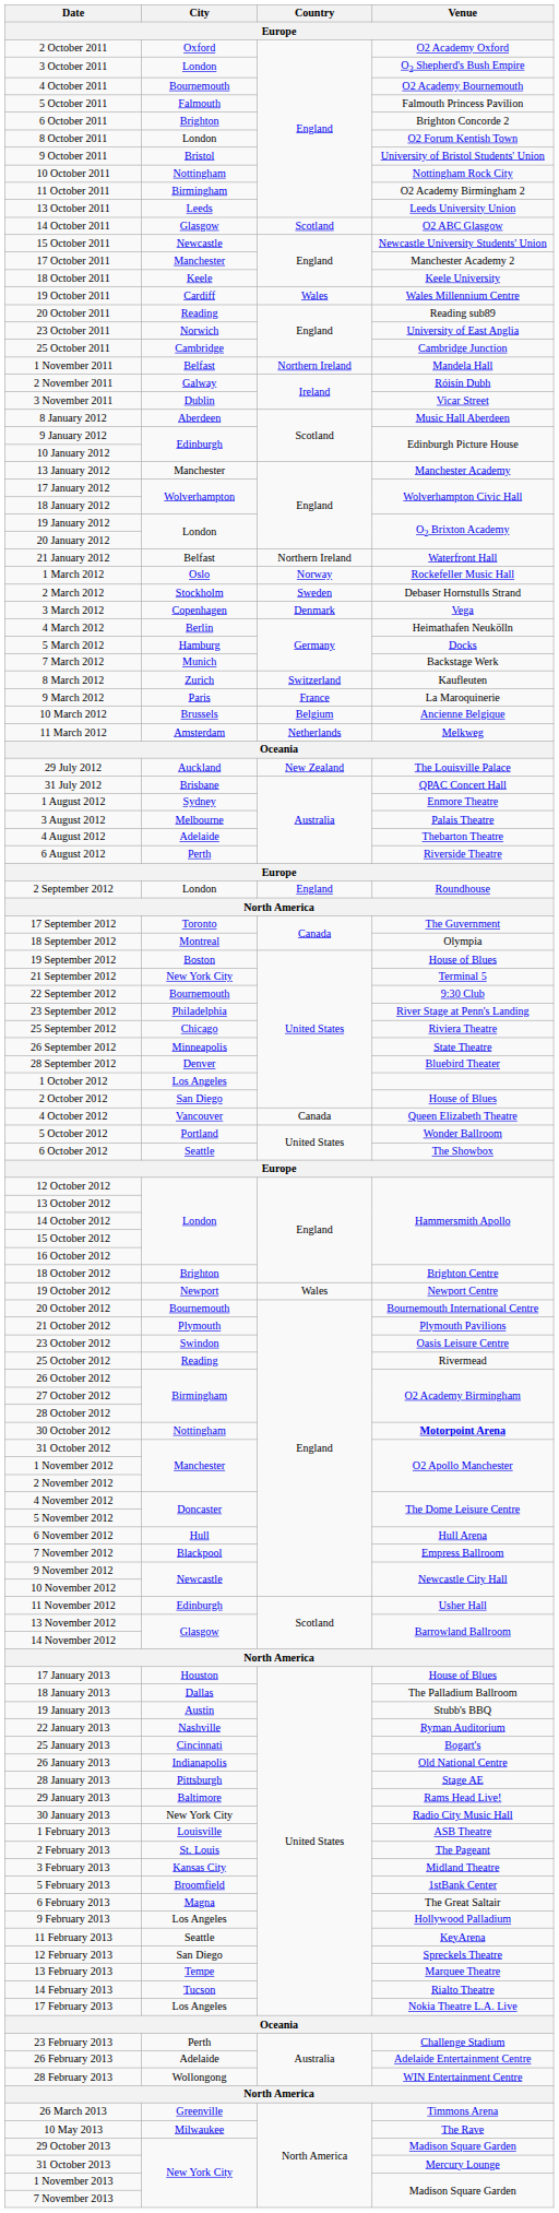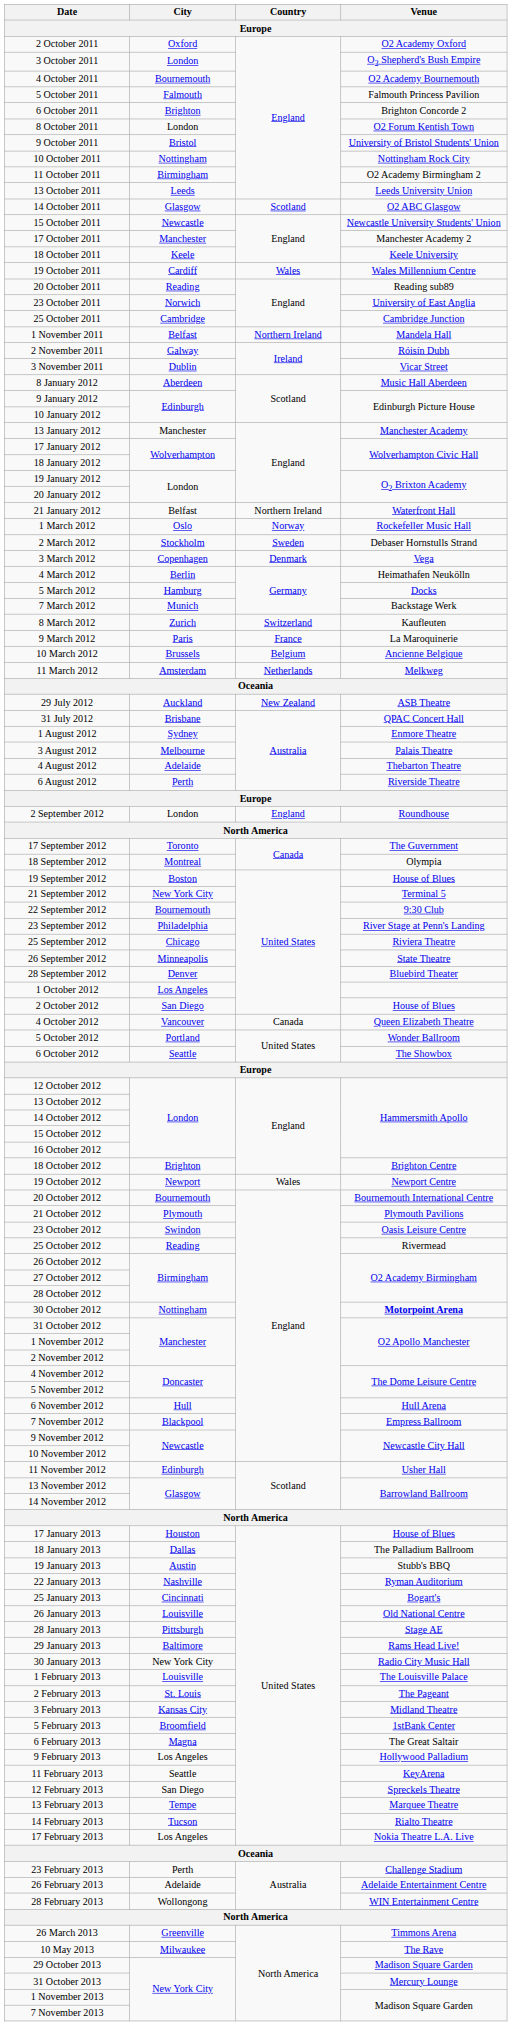 <table class="wikitable" style="text-align:center;">
 <tr>
 <th scope="col" style="width:12em;">Date</th>
 <th scope="col" style="width:10em;">City</th>
 <th scope="col" style="width:10em;">Country</th>
 <th scope="col" style="width:16em;">Venue</th>
 </tr>
 <tr>
 <th colspan="18">Europe</th>
 </tr>
 <tr>
 <td>2 October 2011</td>
 <td><a href='#'>Oxford</a></td>
 <td rowspan="10"><a href='#'>England</a></td>
 <td><a href='#'>O2 Academy Oxford</a></td>
 </tr>
 <tr>
 <td>3 October 2011</td>
 <td><a href='#'>London</a></td>
 <td><a href='#'>O<sub>2</sub> Shepherd's Bush Empire</a></td>
 </tr>
 <tr>
 <td>4 October 2011</td>
 <td><a href='#'>Bournemouth</a></td>
 <td><a href='#'>O2 Academy Bournemouth</a></td>
 </tr>
 <tr>
 <td>5 October 2011</td>
 <td><a href='#'>Falmouth</a></td>
 <td>Falmouth Princess Pavilion</td>
 </tr>
 <tr>
 <td>6 October 2011</td>
 <td><a href='#'>Brighton</a></td>
 <td>Brighton Concorde 2</td>
 </tr>
 <tr>
 <td>8 October 2011</td>
 <td>London</td>
 <td><a href='#'>O2 Forum Kentish Town</a></td>
 </tr>
 <tr>
 <td>9 October 2011</td>
 <td><a href='#'>Bristol</a></td>
 <td><a href='#'>University of Bristol Students' Union</a></td>
 </tr>
 <tr>
 <td>10 October 2011</td>
 <td><a href='#'>Nottingham</a></td>
 <td><a href='#'>Nottingham Rock City</a></td>
 </tr>
 <tr>
 <td>11 October 2011</td>
 <td><a href='#'>Birmingham</a></td>
 <td>O2 Academy Birmingham 2</td>
 </tr>
 <tr>
 <td>13 October 2011</td>
 <td><a href='#'>Leeds</a></td>
 <td><a href='#'>Leeds University Union</a></td>
 </tr>
 <tr>
 <td>14 October 2011</td>
 <td><a href='#'>Glasgow</a></td>
 <td><a href='#'>Scotland</a></td>
 <td><a href='#'>O2 ABC Glasgow</a></td>
 </tr>
 <tr>
 <td>15 October 2011</td>
 <td><a href='#'>Newcastle</a></td>
 <td rowspan="3">England</td>
 <td><a href='#'>Newcastle University Students' Union</a></td>
 </tr>
 <tr>
 <td>17 October 2011</td>
 <td><a href='#'>Manchester</a></td>
 <td>Manchester Academy 2</td>
 </tr>
 <tr>
 <td>18 October 2011</td>
 <td><a href='#'>Keele</a></td>
 <td><a href='#'>Keele University</a></td>
 </tr>
 <tr>
 <td>19 October 2011</td>
 <td><a href='#'>Cardiff</a></td>
 <td><a href='#'>Wales</a></td>
 <td><a href='#'>Wales Millennium Centre</a></td>
 </tr>
 <tr>
 <td>20 October 2011</td>
 <td><a href='#'>Reading</a></td>
 <td rowspan="3">England</td>
 <td>Reading sub89</td>
 </tr>
 <tr>
 <td>23 October 2011</td>
 <td><a href='#'>Norwich</a></td>
 <td><a href='#'>University of East Anglia</a></td>
 </tr>
 <tr>
 <td>25 October 2011</td>
 <td><a href='#'>Cambridge</a></td>
 <td><a href='#'>Cambridge Junction</a></td>
 </tr>
 <tr>
 <td>1 November 2011</td>
 <td><a href='#'>Belfast</a></td>
 <td><a href='#'>Northern Ireland</a></td>
 <td><a href='#'>Mandela Hall</a></td>
 </tr>
 <tr>
 <td>2 November 2011</td>
 <td><a href='#'>Galway</a></td>
 <td rowspan="2"><a href='#'>Ireland</a></td>
 <td><a href='#'>Róisín Dubh</a></td>
 </tr>
 <tr>
 <td>3 November 2011</td>
 <td><a href='#'>Dublin</a></td>
 <td><a href='#'>Vicar Street</a></td>
 </tr>
 <tr>
 <td>8 January 2012</td>
 <td><a href='#'>Aberdeen</a></td>
 <td rowspan="3">Scotland</td>
 <td><a href='#'>Music Hall Aberdeen</a></td>
 </tr>
 <tr>
 <td>9 January 2012</td>
 <td rowspan="2"><a href='#'>Edinburgh</a></td>
 <td rowspan="2">Edinburgh Picture House</td>
 </tr>
 <tr>
 <td>10 January 2012</td>
 </tr>
 <tr>
 <td>13 January 2012</td>
 <td>Manchester</td>
 <td rowspan="5">England</td>
 <td><a href='#'>Manchester Academy</a></td>
 </tr>
 <tr>
 <td>17 January 2012</td>
 <td rowspan="2"><a href='#'>Wolverhampton</a></td>
 <td rowspan="2"><a href='#'>Wolverhampton Civic Hall</a></td>
 </tr>
 <tr>
 <td>18 January 2012</td>
 </tr>
 <tr>
 <td>19 January 2012</td>
 <td rowspan="2">London</td>
 <td rowspan="2"><a href='#'>O<sub>2</sub> Brixton Academy</a></td>
 </tr>
 <tr>
 <td>20 January 2012</td>
 </tr>
 <tr>
 <td>21 January 2012</td>
 <td>Belfast</td>
 <td>Northern Ireland</td>
 <td><a href='#'>Waterfront Hall</a></td>
 </tr>
 <tr>
 <td>1 March 2012</td>
 <td><a href='#'>Oslo</a></td>
 <td><a href='#'>Norway</a></td>
 <td><a href='#'>Rockefeller Music Hall</a></td>
 </tr>
 <tr>
 <td>2 March 2012</td>
 <td><a href='#'>Stockholm</a></td>
 <td><a href='#'>Sweden</a></td>
 <td>Debaser Hornstulls Strand</td>
 </tr>
 <tr>
 <td>3 March 2012</td>
 <td><a href='#'>Copenhagen</a></td>
 <td><a href='#'>Denmark</a></td>
 <td><a href='#'>Vega</a></td>
 </tr>
 <tr>
 <td>4 March 2012</td>
 <td><a href='#'>Berlin</a></td>
 <td rowspan="3"><a href='#'>Germany</a></td>
 <td>Heimathafen Neukölln</td>
 </tr>
 <tr>
 <td>5 March 2012</td>
 <td><a href='#'>Hamburg</a></td>
 <td><a href='#'>Docks</a></td>
 </tr>
 <tr>
 <td>7 March 2012</td>
 <td><a href='#'>Munich</a></td>
 <td>Backstage Werk</td>
 </tr>
 <tr>
 <td>8 March 2012</td>
 <td><a href='#'>Zurich</a></td>
 <td><a href='#'>Switzerland</a></td>
 <td>Kaufleuten</td>
 </tr>
 <tr>
 <td>9 March 2012</td>
 <td><a href='#'>Paris</a></td>
 <td><a href='#'>France</a></td>
 <td>La Maroquinerie</td>
 </tr>
 <tr>
 <td>10 March 2012</td>
 <td><a href='#'>Brussels</a></td>
 <td><a href='#'>Belgium</a></td>
 <td><a href='#'>Ancienne Belgique</a></td>
 </tr>
 <tr>
 <td>11 March 2012</td>
 <td><a href='#'>Amsterdam</a></td>
 <td><a href='#'>Netherlands</a></td>
 <td><a href='#'>Melkweg</a></td>
 </tr>
 <tr>
 <th colspan="4">Oceania</th>
 </tr>
 <tr>
 <td>29 July 2012</td>
 <td><a href='#'>Auckland</a></td>
 <td><a href='#'>New Zealand</a></td>
-<td><a href='#'>The Louisville Palace</a></td>
+<td><a href='#'>ASB Theatre</a></td>
 </tr>
 <tr>
 <td>31 July 2012</td>
 <td><a href='#'>Brisbane</a></td>
 <td rowspan="5"><a href='#'>Australia</a></td>
 <td><a href='#'>QPAC Concert Hall</a></td>
 </tr>
 <tr>
 <td>1 August 2012</td>
 <td><a href='#'>Sydney</a></td>
 <td><a href='#'>Enmore Theatre</a></td>
 </tr>
 <tr>
 <td>3 August 2012</td>
 <td><a href='#'>Melbourne</a></td>
 <td><a href='#'>Palais Theatre</a></td>
 </tr>
 <tr>
 <td>4 August 2012</td>
 <td><a href='#'>Adelaide</a></td>
 <td><a href='#'>Thebarton Theatre</a></td>
 </tr>
 <tr>
 <td>6 August 2012</td>
 <td><a href='#'>Perth</a></td>
 <td><a href='#'>Riverside Theatre</a></td>
 </tr>
 <tr>
 <th colspan="4">Europe</th>
 </tr>
 <tr>
 <td>2 September 2012</td>
 <td>London</td>
 <td><a href='#'>England</a></td>
 <td><a href='#'>Roundhouse</a></td>
 </tr>
 <tr>
 <th colspan="4">North America</th>
 </tr>
 <tr>
 <td>17 September 2012</td>
 <td><a href='#'>Toronto</a></td>
 <td rowspan="2"><a href='#'>Canada</a></td>
 <td><a href='#'>The Guvernment</a></td>
 </tr>
 <tr>
 <td>18 September 2012</td>
 <td><a href='#'>Montreal</a></td>
 <td>Olympia</td>
 </tr>
 <tr>
 <td>19 September 2012</td>
 <td><a href='#'>Boston</a></td>
 <td rowspan="9"><a href='#'>United States</a></td>
 <td><a href='#'>House of Blues</a></td>
 </tr>
 <tr>
 <td>21 September 2012</td>
 <td><a href='#'>New York City</a></td>
 <td><a href='#'>Terminal 5</a></td>
 </tr>
 <tr>
 <td>22 September 2012</td>
 <td><a href='#'>Bournemouth</a></td>
 <td><a href='#'>9:30 Club</a></td>
 </tr>
 <tr>
 <td>23 September 2012</td>
 <td><a href='#'>Philadelphia</a></td>
 <td><a href='#'>River Stage at Penn's Landing</a></td>
 </tr>
 <tr>
 <td>25 September 2012</td>
 <td><a href='#'>Chicago</a></td>
 <td><a href='#'>Riviera Theatre</a></td>
 </tr>
 <tr>
 <td>26 September 2012</td>
 <td><a href='#'>Minneapolis</a></td>
 <td><a href='#'>State Theatre</a></td>
 </tr>
 <tr>
 <td>28 September 2012</td>
 <td><a href='#'>Denver</a></td>
 <td><a href='#'>Bluebird Theater</a></td>
 </tr>
 <tr>
 <td>1 October 2012</td>
 <td><a href='#'>Los Angeles</a></td>
 <td></td>
 </tr>
 <tr>
 <td>2 October 2012</td>
 <td><a href='#'>San Diego</a></td>
 <td><a href='#'>House of Blues</a></td>
 </tr>
 <tr>
 <td>4 October 2012</td>
 <td><a href='#'>Vancouver</a></td>
 <td>Canada</td>
 <td><a href='#'>Queen Elizabeth Theatre</a></td>
 </tr>
 <tr>
 <td>5 October 2012</td>
 <td><a href='#'>Portland</a></td>
 <td rowspan="2">United States</td>
 <td><a href='#'>Wonder Ballroom</a></td>
 </tr>
 <tr>
 <td>6 October 2012</td>
 <td><a href='#'>Seattle</a></td>
 <td><a href='#'>The Showbox</a></td>
 </tr>
 <tr>
 <th colspan="12">Europe</th>
 </tr>
 <tr>
 <td>12 October 2012</td>
 <td rowspan="5"><a href='#'>London</a></td>
 <td rowspan="6">England</td>
 <td rowspan="5"><a href='#'>Hammersmith Apollo</a></td>
 </tr>
 <tr>
 <td>13 October 2012</td>
 </tr>
 <tr>
 <td>14 October 2012</td>
 </tr>
 <tr>
 <td>15 October 2012</td>
 </tr>
 <tr>
 <td>16 October 2012</td>
 </tr>
 <tr>
 <td>18 October 2012</td>
 <td><a href='#'>Brighton</a></td>
 <td><a href='#'>Brighton Centre</a></td>
 </tr>
 <tr>
 <td>19 October 2012</td>
 <td><a href='#'>Newport</a></td>
 <td>Wales</td>
 <td><a href='#'>Newport Centre</a></td>
 </tr>
 <tr>
 <td>20 October 2012</td>
 <td><a href='#'>Bournemouth</a></td>
 <td rowspan="17">England</td>
 <td><a href='#'>Bournemouth International Centre</a></td>
 </tr>
 <tr>
 <td>21 October 2012</td>
 <td><a href='#'>Plymouth</a></td>
 <td><a href='#'>Plymouth Pavilions</a></td>
 </tr>
 <tr>
 <td>23 October 2012</td>
 <td><a href='#'>Swindon</a></td>
 <td><a href='#'>Oasis Leisure Centre</a></td>
 </tr>
 <tr>
 <td>25 October 2012</td>
 <td><a href='#'>Reading</a></td>
 <td>Rivermead</td>
 </tr>
 <tr>
 <td>26 October 2012</td>
 <td rowspan="3"><a href='#'>Birmingham</a></td>
 <td rowspan="3"><a href='#'>O2 Academy Birmingham</a></td>
 </tr>
 <tr>
 <td>27 October 2012</td>
 </tr>
 <tr>
 <td>28 October 2012</td>
 </tr>
 <tr>
 <td>30 October 2012</td>
 <td><a href='#'>Nottingham</a></td>
 <td><strong><a href='#'>Motorpoint Arena</a></strong></td>
 </tr>
 <tr>
 <td>31 October 2012</td>
 <td rowspan="3"><a href='#'>Manchester</a></td>
 <td rowspan="3"><a href='#'>O2 Apollo Manchester</a></td>
 </tr>
 <tr>
 <td>1 November 2012</td>
 </tr>
 <tr>
 <td>2 November 2012</td>
 </tr>
 <tr>
 <td>4 November 2012</td>
 <td rowspan="2"><a href='#'>Doncaster</a></td>
 <td rowspan="2"><a href='#'>The Dome Leisure Centre</a></td>
 </tr>
 <tr>
 <td>5 November 2012</td>
 </tr>
 <tr>
 <td>6 November 2012</td>
 <td><a href='#'>Hull</a></td>
 <td><a href='#'>Hull Arena</a></td>
 </tr>
 <tr>
 <td>7 November 2012</td>
 <td><a href='#'>Blackpool</a></td>
 <td><a href='#'>Empress Ballroom</a></td>
 </tr>
 <tr>
 <td>9 November 2012</td>
 <td rowspan="2"><a href='#'>Newcastle</a></td>
 <td rowspan="2"><a href='#'>Newcastle City Hall</a></td>
 </tr>
 <tr>
 <td>10 November 2012</td>
 </tr>
 <tr>
 <td>11 November 2012</td>
 <td><a href='#'>Edinburgh</a></td>
 <td rowspan="3">Scotland</td>
 <td><a href='#'>Usher Hall</a></td>
 </tr>
 <tr>
 <td>13 November 2012</td>
 <td rowspan="2"><a href='#'>Glasgow</a></td>
 <td rowspan="2"><a href='#'>Barrowland Ballroom</a></td>
 </tr>
 <tr>
 <td>14 November 2012</td>
 </tr>
 <tr>
 <th colspan="4">North America</th>
 </tr>
 <tr>
 <td>17 January 2013</td>
 <td><a href='#'>Houston</a></td>
 <td rowspan="20">United States</td>
 <td><a href='#'>House of Blues</a></td>
 </tr>
 <tr>
 <td>18 January 2013</td>
 <td><a href='#'>Dallas</a></td>
 <td>The Palladium Ballroom</td>
 </tr>
 <tr>
 <td>19 January 2013</td>
 <td><a href='#'>Austin</a></td>
 <td>Stubb's BBQ</td>
 </tr>
 <tr>
 <td>22 January 2013</td>
 <td><a href='#'>Nashville</a></td>
 <td><a href='#'>Ryman Auditorium</a></td>
 </tr>
 <tr>
 <td>25 January 2013</td>
 <td><a href='#'>Cincinnati</a></td>
 <td><a href='#'>Bogart's</a></td>
 </tr>
 <tr>
 <td>26 January 2013</td>
-<td><a href='#'>Indianapolis</a></td>
+<td><a href='#'>Louisville</a></td>
 <td><a href='#'>Old National Centre</a></td>
 </tr>
 <tr>
 <td>28 January 2013</td>
 <td><a href='#'>Pittsburgh</a></td>
 <td><a href='#'>Stage AE</a></td>
 </tr>
 <tr>
 <td>29 January 2013</td>
 <td><a href='#'>Baltimore</a></td>
 <td><a href='#'>Rams Head Live!</a></td>
 </tr>
 <tr>
 <td>30 January 2013</td>
 <td>New York City</td>
 <td><a href='#'>Radio City Music Hall</a></td>
 </tr>
 <tr>
 <td>1 February 2013</td>
 <td><a href='#'>Louisville</a></td>
-<td><a href='#'>ASB Theatre</a></td>
+<td><a href='#'>The Louisville Palace</a></td>
 </tr>
 <tr>
 <td>2 February 2013</td>
 <td><a href='#'>St. Louis</a></td>
 <td><a href='#'>The Pageant</a></td>
 </tr>
 <tr>
 <td>3 February 2013</td>
 <td><a href='#'>Kansas City</a></td>
 <td><a href='#'>Midland Theatre</a></td>
 </tr>
 <tr>
 <td>5 February 2013</td>
 <td><a href='#'>Broomfield</a></td>
 <td><a href='#'>1stBank Center</a></td>
 </tr>
 <tr>
 <td>6 February 2013</td>
 <td><a href='#'>Magna</a></td>
 <td>The Great Saltair</td>
 </tr>
 <tr>
 <td>9 February 2013</td>
 <td>Los Angeles</td>
 <td><a href='#'>Hollywood Palladium</a></td>
 </tr>
 <tr>
 <td>11 February 2013</td>
 <td>Seattle</td>
 <td><a href='#'>KeyArena</a></td>
 </tr>
 <tr>
 <td>12 February 2013</td>
 <td>San Diego</td>
 <td><a href='#'>Spreckels Theatre</a></td>
 </tr>
 <tr>
 <td>13 February 2013</td>
 <td><a href='#'>Tempe</a></td>
 <td><a href='#'>Marquee Theatre</a></td>
 </tr>
 <tr>
 <td>14 February 2013</td>
 <td><a href='#'>Tucson</a></td>
 <td><a href='#'>Rialto Theatre</a></td>
 </tr>
 <tr>
 <td>17 February 2013</td>
 <td>Los Angeles</td>
 <td><a href='#'>Nokia Theatre L.A. Live</a></td>
 </tr>
 <tr>
 <th colspan="4">Oceania</th>
 </tr>
 <tr>
 <td>23 February 2013</td>
 <td>Perth</td>
 <td rowspan="3">Australia</td>
 <td><a href='#'>Challenge Stadium</a></td>
 </tr>
 <tr>
 <td>26 February 2013</td>
 <td>Adelaide</td>
 <td><a href='#'>Adelaide Entertainment Centre</a></td>
 </tr>
 <tr>
 <td>28 February 2013</td>
 <td>Wollongong</td>
 <td><a href='#'>WIN Entertainment Centre</a></td>
 </tr>
 <tr>
 <th colspan="6">North America</th>
 </tr>
 <tr>
 <td>26 March 2013</td>
 <td><a href='#'>Greenville</a></td>
 <td rowspan="6">North America</td>
 <td><a href='#'>Timmons Arena</a></td>
 </tr>
 <tr>
 <td>10 May 2013</td>
 <td><a href='#'>Milwaukee</a></td>
 <td><a href='#'>The Rave</a></td>
 </tr>
 <tr>
 <td>29 October 2013</td>
 <td rowspan="4"><a href='#'>New York City</a></td>
 <td><a href='#'>Madison Square Garden</a></td>
 </tr>
 <tr>
 <td>31 October 2013</td>
 <td><a href='#'>Mercury Lounge</a></td>
 </tr>
 <tr>
 <td>1 November 2013</td>
 <td rowspan="2">Madison Square Garden</td>
 </tr>
 <tr>
 <td>7 November 2013</td>
 </tr>
 </table>
